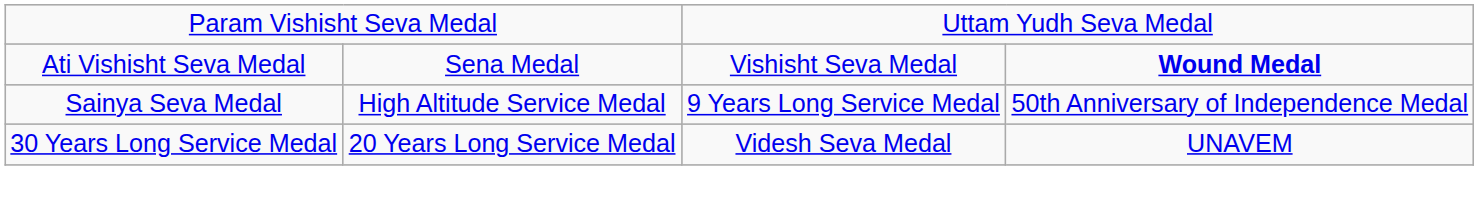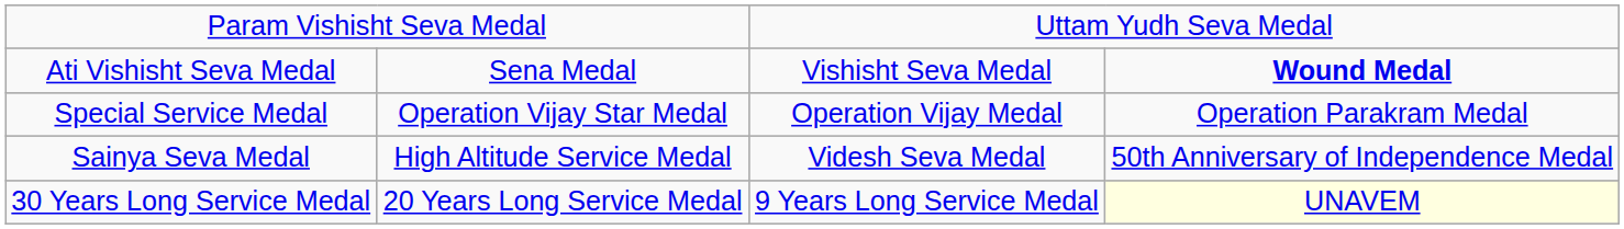 <table class="wikitable" style="margin:1em auto; text-align:center;">
 <tr>
 <td colspan="2"><a href='#'>Param Vishisht Seva Medal</a></td>
 <td colspan="2"><a href='#'>Uttam Yudh Seva Medal</a></td>
 </tr>
 <tr>
 <td><a href='#'>Ati Vishisht Seva Medal</a></td>
 <td><a href='#'>Sena Medal</a></td>
 <td><a href='#'>Vishisht Seva Medal</a></td>
 <td><strong><a href='#'>Wound Medal</a></strong></td>
 </tr>
 <tr>
+<td><a href='#'>Special Service Medal</a></td>
+<td><a href='#'>Operation Vijay Star Medal</a></td>
+<td><a href='#'>Operation Vijay Medal</a></td>
+<td><a href='#'>Operation Parakram Medal</a></td>
+</tr>
+<tr>
 <td><a href='#'>Sainya Seva Medal</a></td>
 <td><a href='#'>High Altitude Service Medal</a></td>
-<td><a href='#'>9 Years Long Service Medal</a></td>
+<td><a href='#'>Videsh Seva Medal</a></td>
 <td><a href='#'>50th Anniversary of Independence Medal</a></td>
 </tr>
 <tr>
 <td><a href='#'>30 Years Long Service Medal</a></td>
 <td><a href='#'>20 Years Long Service Medal</a></td>
-<td><a href='#'>Videsh Seva Medal</a></td>
-<td><a href='#'>UNAVEM</a></td>
+<td><a href='#'>9 Years Long Service Medal</a></td>
+<td style="background: lightyellow;"><a href='#'>UNAVEM</a></td>
 </tr>
 </table>
